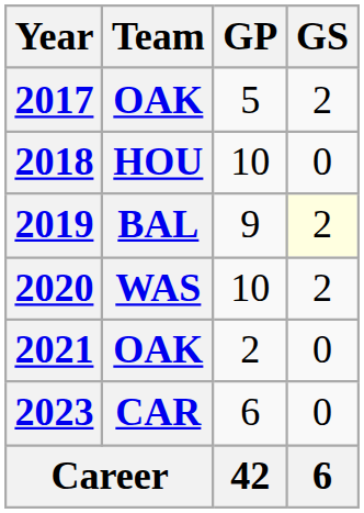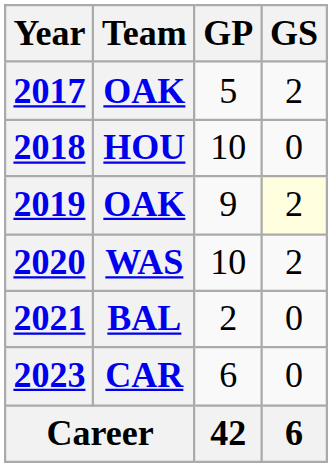 <table class="wikitable" style="text-align: center;">
 <tr>
 <th>Year</th>
 <th>Team</th>
 <th>GP</th>
 <th>GS</th>
 </tr>
 <tr>
 <th><a href='#'>2017</a></th>
 <th><a href='#'>OAK</a></th>
 <td>5</td>
 <td>2</td>
 </tr>
 <tr>
 <th><a href='#'>2018</a></th>
 <th><a href='#'>HOU</a></th>
 <td>10</td>
 <td>0</td>
 </tr>
 <tr>
 <th><a href='#'>2019</a></th>
-<th><a href='#'>BAL</a></th>
+<th><a href='#'>OAK</a></th>
 <td>9</td>
 <td style="background: lightyellow;">2</td>
 </tr>
 <tr>
 <th><a href='#'>2020</a></th>
 <th><a href='#'>WAS</a></th>
 <td>10</td>
 <td>2</td>
 </tr>
 <tr>
 <th><a href='#'>2021</a></th>
-<th><a href='#'>OAK</a></th>
+<th><a href='#'>BAL</a></th>
 <td>2</td>
 <td>0</td>
 </tr>
 <tr>
 <th><a href='#'>2023</a></th>
 <th><a href='#'>CAR</a></th>
 <td>6</td>
 <td>0</td>
 </tr>
 <tr>
 <th colspan="2">Career</th>
 <th>42</th>
 <th>6</th>
 </tr>
 </table>
